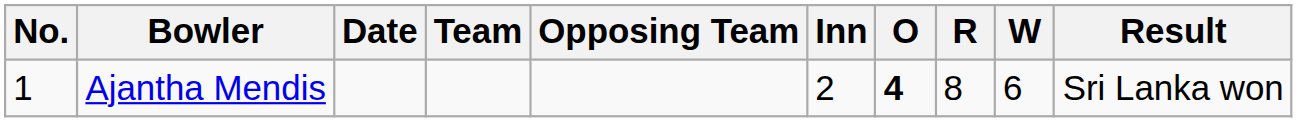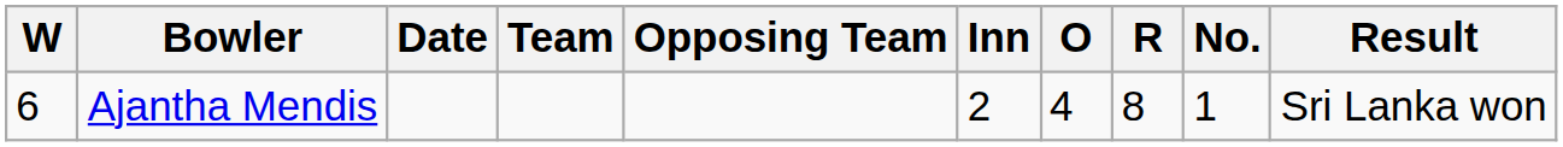 <table class="wikitable sortable">
 <tr>
-<th>No.</th>
+<th scope="col" style="width:20px;">W</th>
 <th>Bowler</th>
 <th>Date</th>
 <th>Team</th>
 <th>Opposing Team</th>
 <th scope="col" style="width:20px;">Inn</th>
 <th scope="col" style="width:20px;">O</th>
 <th scope="col" style="width:20px;">R</th>
-<th scope="col" style="width:20px;">W</th>
+<th>No.</th>
 <th>Result</th>
 </tr>
 <tr>
-<td>1</td>
+<td>6</td>
 <td><a href='#'>Ajantha Mendis</a></td>
 <td></td>
 <td></td>
 <td></td>
 <td>2</td>
-<td><strong>4</strong></td>
+<td>4</td>
 <td>8</td>
-<td>6</td>
+<td>1</td>
 <td>Sri Lanka won</td>
 </tr>
 </table>
